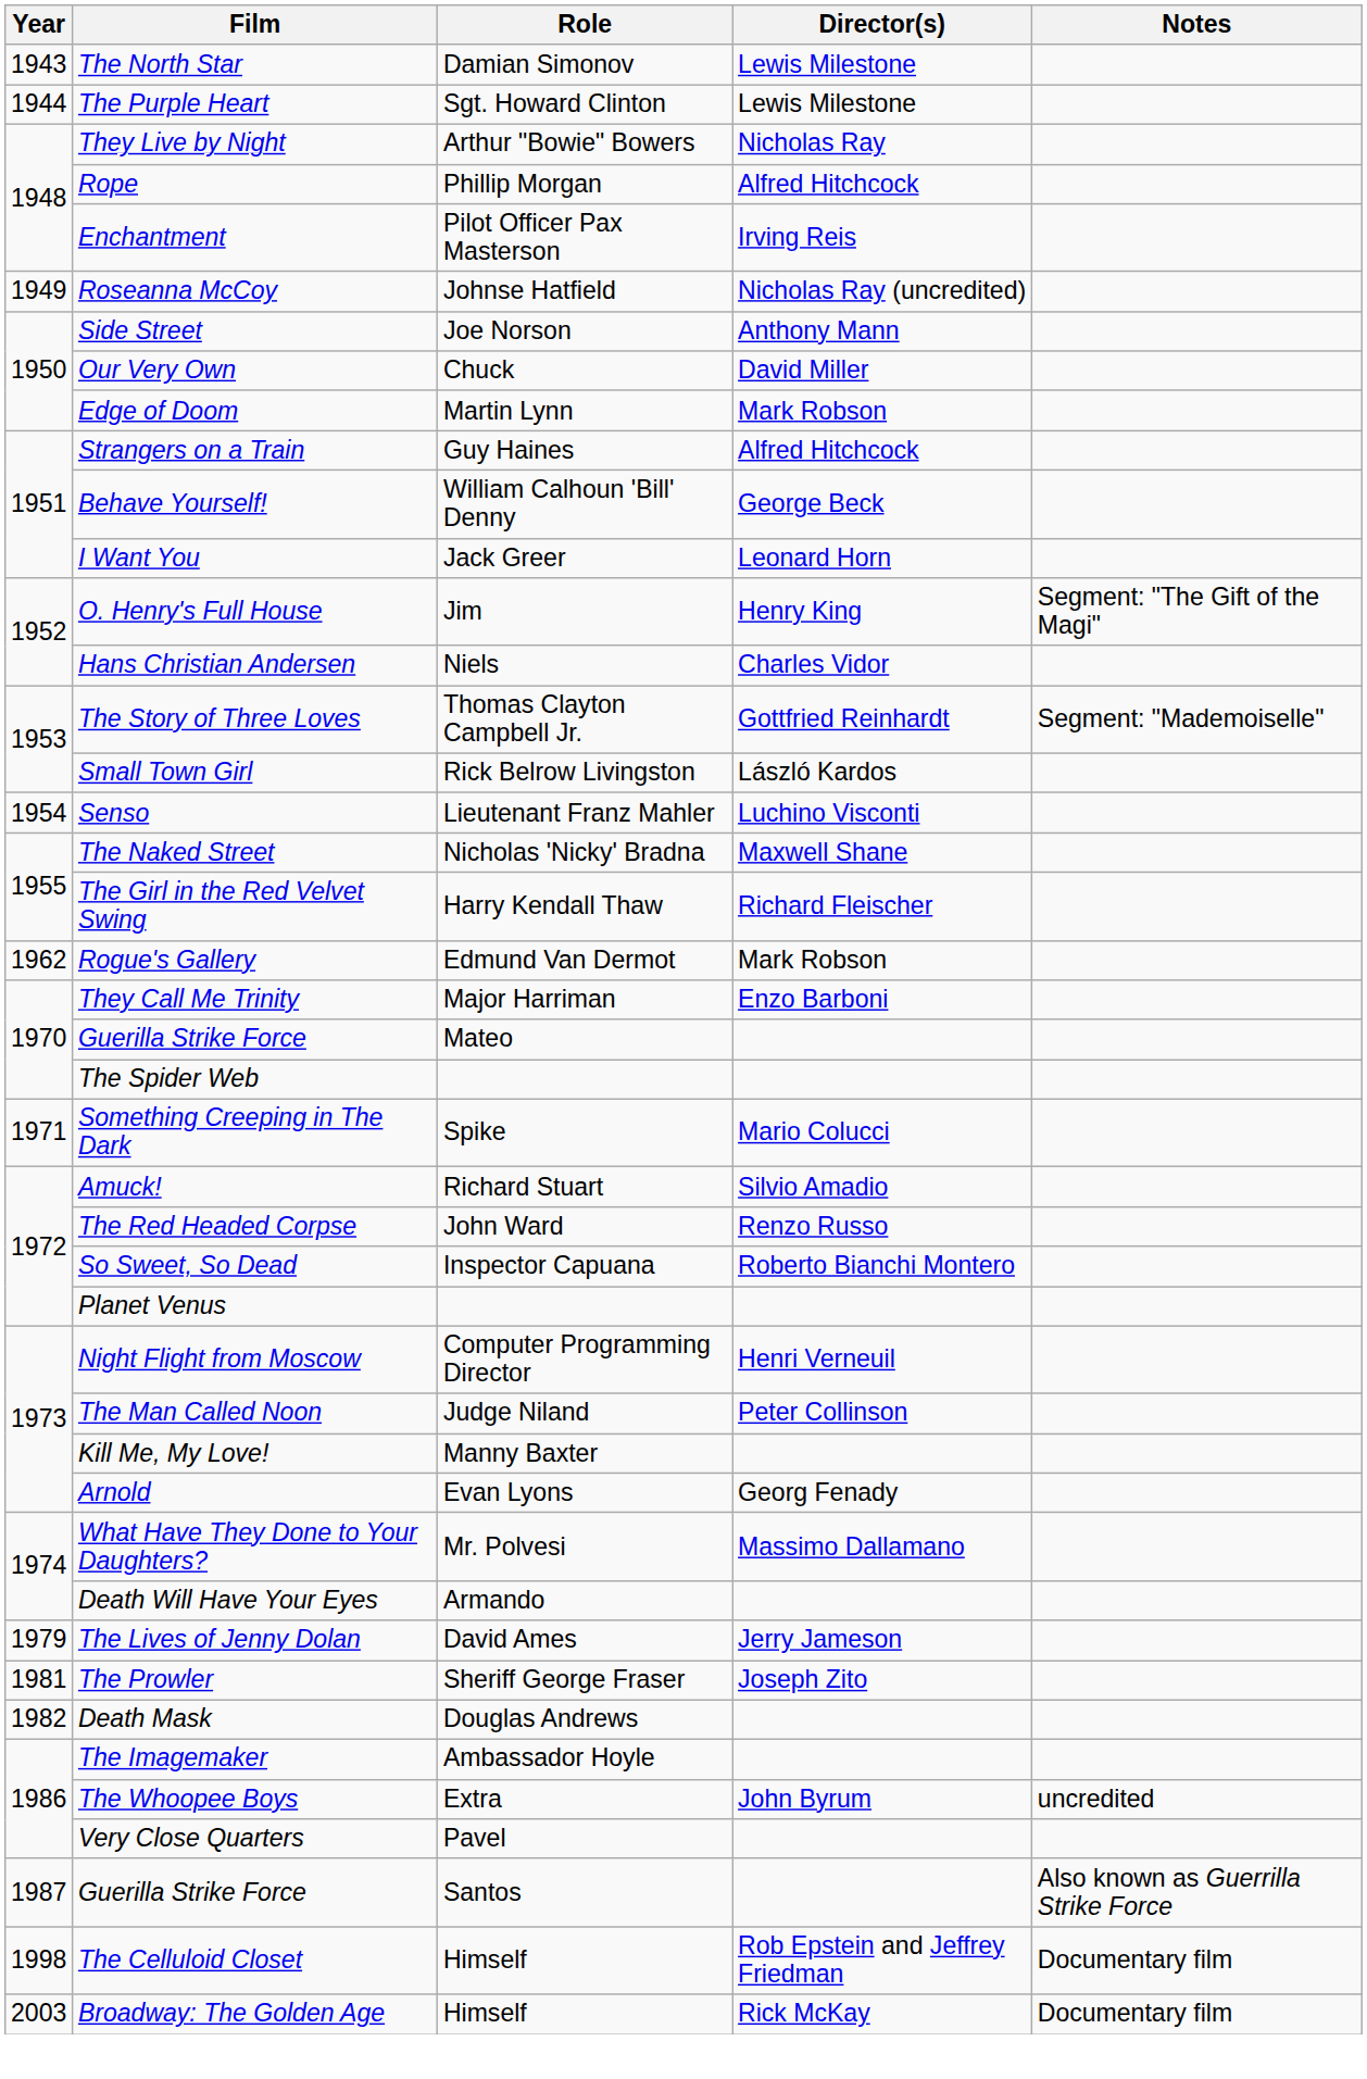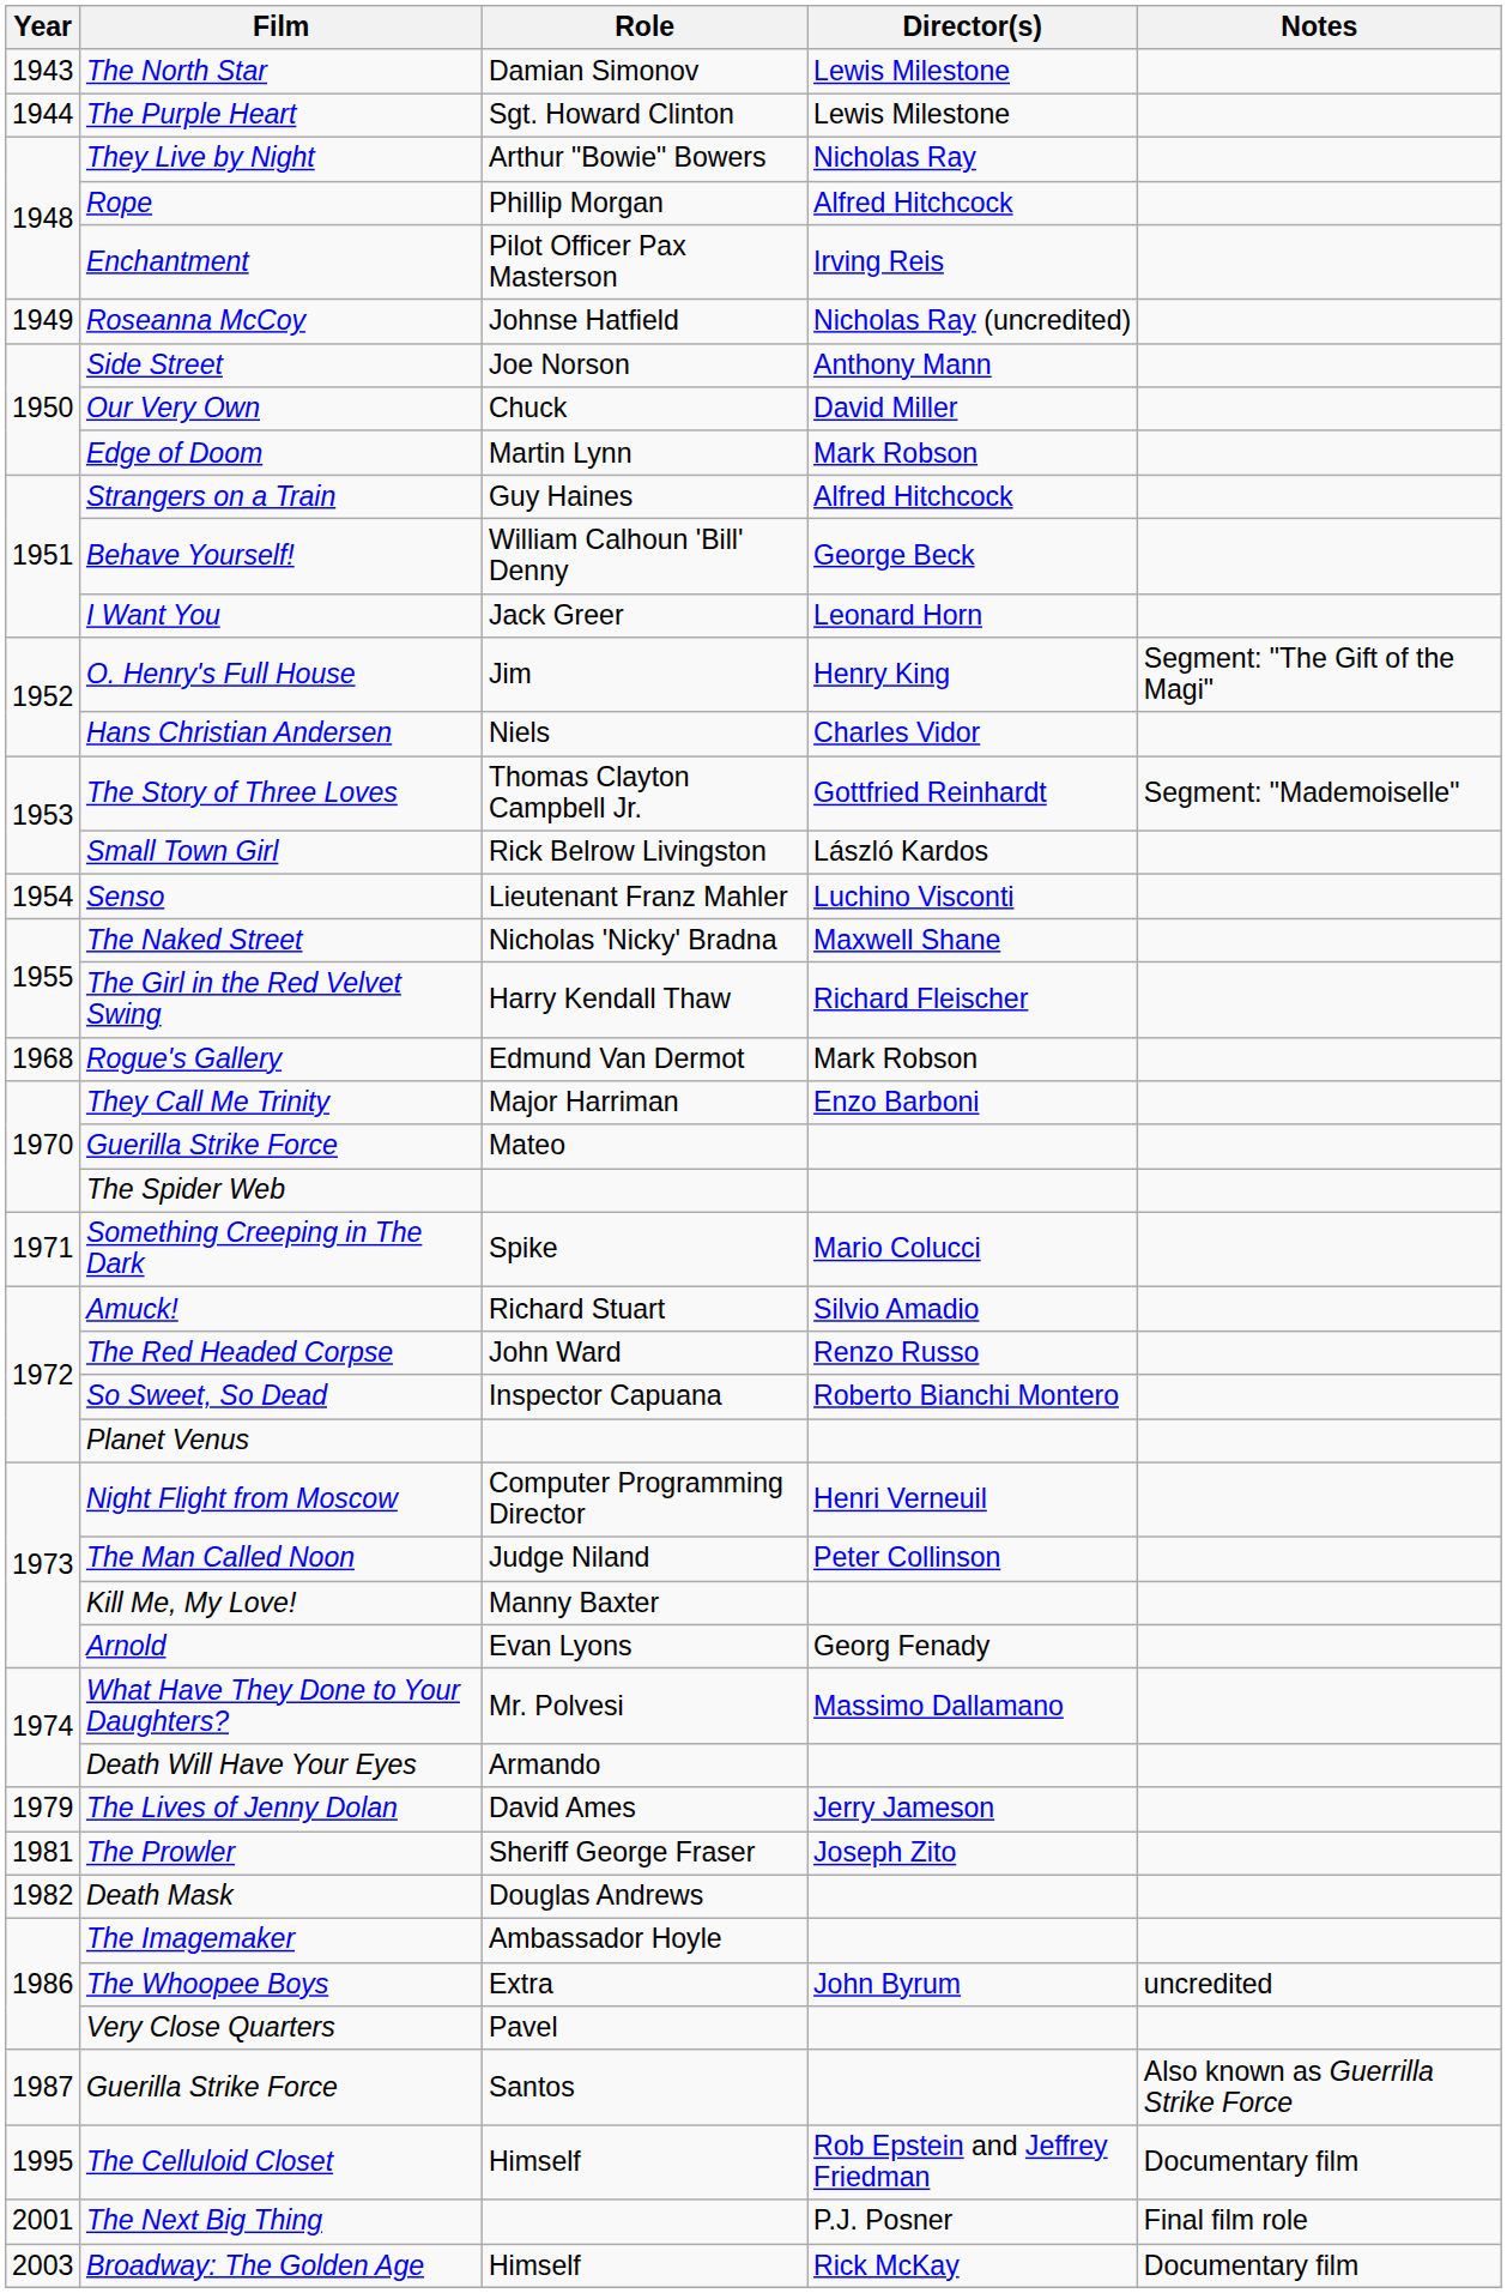 <table class="wikitable sortable">
 <tr>
 <th>Year</th>
 <th>Film</th>
 <th>Role</th>
 <th>Director(s)</th>
 <th class="unsortable">Notes</th>
 </tr>
 <tr>
 <td>1943</td>
 <td><em><a href='#'>The North Star</a></em></td>
 <td>Damian Simonov</td>
 <td><a href='#'>Lewis Milestone</a></td>
 <td></td>
 </tr>
 <tr>
 <td>1944</td>
 <td><em><a href='#'>The Purple Heart</a></em></td>
 <td>Sgt. Howard Clinton</td>
 <td>Lewis Milestone</td>
 <td></td>
 </tr>
 <tr>
 <td rowspan=3>1948</td>
 <td><em><a href='#'>They Live by Night</a></em></td>
 <td>Arthur "Bowie" Bowers</td>
 <td><a href='#'>Nicholas Ray</a></td>
 <td></td>
 </tr>
 <tr>
 <td><em><a href='#'>Rope</a></em></td>
 <td>Phillip Morgan</td>
 <td><a href='#'>Alfred Hitchcock</a></td>
 <td></td>
 </tr>
 <tr>
 <td><em><a href='#'>Enchantment</a></em></td>
 <td>Pilot Officer Pax Masterson</td>
 <td><a href='#'>Irving Reis</a></td>
 <td></td>
 </tr>
 <tr>
 <td>1949</td>
 <td><em><a href='#'>Roseanna McCoy</a></em></td>
 <td>Johnse Hatfield</td>
 <td><a href='#'>Nicholas Ray</a> (uncredited)</td>
 <td></td>
 </tr>
 <tr>
 <td rowspan=3>1950</td>
 <td><em><a href='#'>Side Street</a></em></td>
 <td>Joe Norson</td>
 <td><a href='#'>Anthony Mann</a></td>
 <td></td>
 </tr>
 <tr>
 <td><em><a href='#'>Our Very Own</a></em></td>
 <td>Chuck</td>
 <td><a href='#'>David Miller</a></td>
 <td></td>
 </tr>
 <tr>
 <td><em><a href='#'>Edge of Doom</a></em></td>
 <td>Martin Lynn</td>
 <td><a href='#'>Mark Robson</a></td>
 <td></td>
 </tr>
 <tr>
 <td rowspan=3>1951</td>
 <td><em><a href='#'>Strangers on a Train</a></em></td>
 <td>Guy Haines</td>
 <td><a href='#'>Alfred Hitchcock</a></td>
 <td></td>
 </tr>
 <tr>
 <td><em><a href='#'>Behave Yourself!</a></em></td>
 <td>William Calhoun 'Bill' Denny</td>
 <td><a href='#'>George Beck</a></td>
 <td></td>
 </tr>
 <tr>
 <td><em><a href='#'>I Want You</a></em></td>
 <td>Jack Greer</td>
 <td><a href='#'>Leonard Horn</a></td>
 <td></td>
 </tr>
 <tr>
 <td rowspan=2>1952</td>
 <td><em><a href='#'>O. Henry's Full House</a></em></td>
 <td>Jim</td>
 <td><a href='#'>Henry King</a></td>
 <td>Segment: "The Gift of the Magi"</td>
 </tr>
 <tr>
 <td><em><a href='#'>Hans Christian Andersen</a></em></td>
 <td>Niels</td>
 <td><a href='#'>Charles Vidor</a></td>
 <td></td>
 </tr>
 <tr>
 <td rowspan=2>1953</td>
 <td><em><a href='#'>The Story of Three Loves</a></em></td>
 <td>Thomas Clayton Campbell Jr.</td>
 <td><a href='#'>Gottfried Reinhardt</a></td>
 <td>Segment: "Mademoiselle"</td>
 </tr>
 <tr>
 <td><em><a href='#'>Small Town Girl</a></em></td>
 <td>Rick Belrow Livingston</td>
 <td>László Kardos</td>
 <td></td>
 </tr>
 <tr>
 <td>1954</td>
 <td><em><a href='#'>Senso</a></em></td>
 <td>Lieutenant Franz Mahler</td>
 <td><a href='#'>Luchino Visconti</a></td>
 <td></td>
 </tr>
 <tr>
 <td rowspan=2>1955</td>
 <td><em><a href='#'>The Naked Street</a></em></td>
 <td>Nicholas 'Nicky' Bradna</td>
 <td><a href='#'>Maxwell Shane</a></td>
 <td></td>
 </tr>
 <tr>
 <td><em><a href='#'>The Girl in the Red Velvet Swing</a></em></td>
 <td>Harry Kendall Thaw</td>
 <td><a href='#'>Richard Fleischer</a></td>
 <td></td>
 </tr>
 <tr>
-<td>1962</td>
+<td>1968</td>
 <td><em><a href='#'>Rogue's Gallery</a></em></td>
 <td>Edmund Van Dermot</td>
 <td>Mark Robson</td>
 <td></td>
 </tr>
 <tr>
 <td rowspan=3>1970</td>
 <td><em><a href='#'>They Call Me Trinity</a></em></td>
 <td>Major Harriman</td>
 <td><a href='#'>Enzo Barboni</a></td>
 <td></td>
 </tr>
 <tr>
 <td><em><a href='#'>Guerilla Strike Force</a></em></td>
 <td>Mateo</td>
 <td></td>
 <td></td>
 </tr>
 <tr>
 <td><em>The Spider Web</em></td>
 <td></td>
 <td></td>
 <td></td>
 </tr>
 <tr>
 <td>1971</td>
 <td><em><a href='#'>Something Creeping in The Dark</a></em></td>
 <td>Spike</td>
 <td><a href='#'>Mario Colucci</a></td>
 <td></td>
 </tr>
 <tr>
 <td rowspan=4>1972</td>
 <td><em><a href='#'>Amuck!</a></em></td>
 <td>Richard Stuart</td>
 <td><a href='#'>Silvio Amadio</a></td>
 <td></td>
 </tr>
 <tr>
 <td><em><a href='#'>The Red Headed Corpse</a></em></td>
 <td>John Ward</td>
 <td><a href='#'>Renzo Russo</a></td>
 <td></td>
 </tr>
 <tr>
 <td><em><a href='#'>So Sweet, So Dead</a></em></td>
 <td>Inspector Capuana</td>
 <td><a href='#'>Roberto Bianchi Montero</a></td>
 <td></td>
 </tr>
 <tr>
 <td><em>Planet Venus</em></td>
 <td></td>
 <td></td>
 <td></td>
 </tr>
 <tr>
 <td rowspan=4>1973</td>
 <td><em><a href='#'>Night Flight from Moscow</a></em></td>
 <td>Computer Programming Director</td>
 <td><a href='#'>Henri Verneuil</a></td>
 <td></td>
 </tr>
 <tr>
 <td><em><a href='#'>The Man Called Noon</a></em></td>
 <td>Judge Niland</td>
 <td><a href='#'>Peter Collinson</a></td>
 <td></td>
 </tr>
 <tr>
 <td><em>Kill Me, My Love!</em></td>
 <td>Manny Baxter</td>
 <td></td>
 <td></td>
 </tr>
 <tr>
 <td><em><a href='#'>Arnold</a></em></td>
 <td>Evan Lyons</td>
 <td>Georg Fenady</td>
 <td></td>
 </tr>
 <tr>
 <td rowspan=2>1974</td>
 <td><em><a href='#'>What Have They Done to Your Daughters?</a></em></td>
 <td>Mr. Polvesi</td>
 <td><a href='#'>Massimo Dallamano</a></td>
 <td></td>
 </tr>
 <tr>
 <td><em>Death Will Have Your Eyes</em></td>
 <td>Armando</td>
 <td></td>
 <td></td>
 </tr>
 <tr>
 <td>1979</td>
 <td><em><a href='#'>The Lives of Jenny Dolan</a></em></td>
 <td>David Ames</td>
 <td><a href='#'>Jerry Jameson</a></td>
 <td></td>
 </tr>
 <tr>
 <td>1981</td>
 <td><em><a href='#'>The Prowler</a></em></td>
 <td>Sheriff George Fraser</td>
 <td><a href='#'>Joseph Zito</a></td>
 <td></td>
 </tr>
 <tr>
 <td>1982</td>
 <td><em>Death Mask</em></td>
 <td>Douglas Andrews</td>
 <td></td>
 <td></td>
 </tr>
 <tr>
 <td rowspan=3>1986</td>
 <td><em><a href='#'>The Imagemaker</a></em></td>
 <td>Ambassador Hoyle</td>
 <td></td>
 <td></td>
 </tr>
 <tr>
 <td><em><a href='#'>The Whoopee Boys</a></em></td>
 <td>Extra</td>
 <td><a href='#'>John Byrum</a></td>
 <td>uncredited</td>
 </tr>
 <tr>
 <td><em>Very Close Quarters</em></td>
 <td>Pavel</td>
 <td></td>
 <td></td>
 </tr>
 <tr>
 <td>1987</td>
 <td><em>Guerilla Strike Force</em></td>
 <td>Santos</td>
 <td></td>
 <td>Also known as <em>Guerrilla Strike Force</em></td>
 </tr>
 <tr>
-<td>1998</td>
+<td>1995</td>
 <td><em><a href='#'>The Celluloid Closet</a></em></td>
 <td>Himself</td>
 <td><a href='#'>Rob Epstein</a> and <a href='#'>Jeffrey Friedman</a></td>
 <td>Documentary film</td>
+</tr>
+<tr>
+<td>2001</td>
+<td><em><a href='#'>The Next Big Thing</a></em></td>
+<td></td>
+<td>P.J. Posner</td>
+<td>Final film role</td>
 </tr>
 <tr>
 <td>2003</td>
 <td><em><a href='#'>Broadway: The Golden Age</a></em></td>
 <td>Himself</td>
 <td><a href='#'>Rick McKay</a></td>
 <td>Documentary film</td>
 </tr>
 <tr>
 </tr>
 </table>
